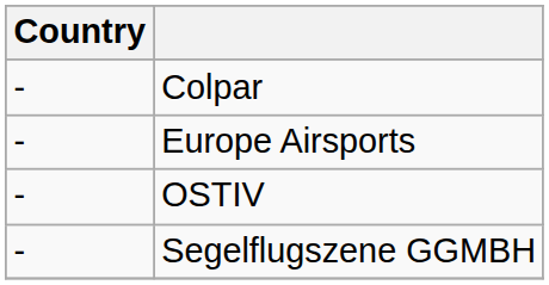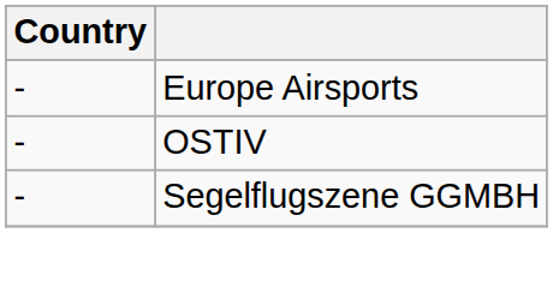 <table class="wikitable">
 <tr>
 <th>Country</th>
 <th></th>
-</tr>
-<tr>
-<td>-</td>
-<td>Colpar</td>
 </tr>
 <tr>
 <td>-</td>
 <td>Europe Airsports</td>
 </tr>
 <tr>
 <td>-</td>
 <td>OSTIV</td>
 </tr>
 <tr>
 <td>-</td>
 <td>Segelflugszene GGMBH</td>
 </tr>
 <tr>
 </tr>
 </table>
